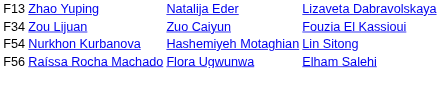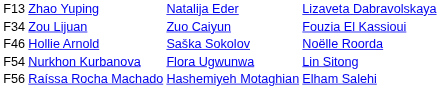 <table>
 <tr>
 <td>F13</td>
 <td><a href='#'>Zhao Yuping</a><br></td>
 <td><a href='#'>Natalija Eder</a><br></td>
 <td><a href='#'>Lizaveta Dabravolskaya</a><br></td>
 </tr>
 <tr>
 <td>F34</td>
 <td><a href='#'>Zou Lijuan</a><br></td>
 <td><a href='#'>Zuo Caiyun</a><br></td>
 <td><a href='#'>Fouzia El Kassioui</a><br></td>
 </tr>
 <tr>
+<td>F46</td>
+<td><a href='#'>Hollie Arnold</a><br></td>
+<td><a href='#'>Saška Sokolov</a><br></td>
+<td><a href='#'>Noëlle Roorda</a><br></td>
+</tr>
+<tr>
 <td>F54</td>
 <td><a href='#'>Nurkhon Kurbanova</a><br></td>
-<td><a href='#'>Hashemiyeh Motaghian</a><br></td>
+<td><a href='#'>Flora Ugwunwa</a><br></td>
 <td><a href='#'>Lin Sitong</a><br></td>
 </tr>
 <tr>
 <td>F56</td>
 <td><a href='#'>Raíssa Rocha Machado</a><br></td>
-<td><a href='#'>Flora Ugwunwa</a><br></td>
+<td><a href='#'>Hashemiyeh Motaghian</a><br></td>
 <td><a href='#'>Elham Salehi</a><br></td>
 </tr>
 </table>
